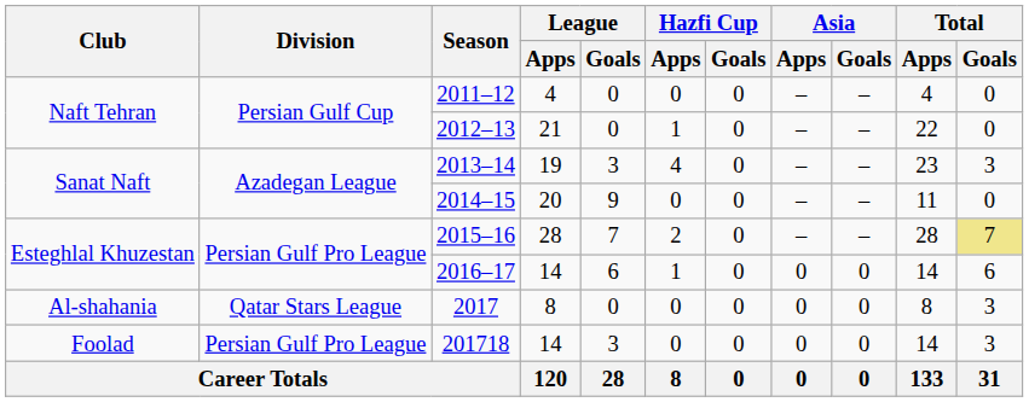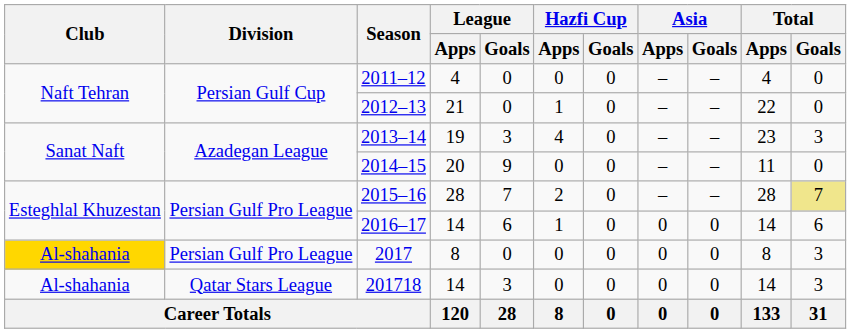 <table class="wikitable" style="text-align: center;">
 <tr>
 <th rowspan="2">Club</th>
 <th rowspan="2">Division</th>
 <th rowspan="2">Season</th>
 <th colspan="2">League</th>
 <th colspan="2"><a href='#'>Hazfi Cup</a></th>
 <th colspan="2"><a href='#'>Asia</a></th>
 <th colspan="2">Total</th>
 </tr>
 <tr>
 <th>Apps</th>
 <th>Goals</th>
 <th>Apps</th>
 <th>Goals</th>
 <th>Apps</th>
 <th>Goals</th>
 <th>Apps</th>
 <th>Goals</th>
 </tr>
 <tr>
 <td rowspan="2"><a href='#'>Naft Tehran</a></td>
 <td rowspan="2"><a href='#'>Persian Gulf Cup</a></td>
 <td><a href='#'>2011–12</a></td>
 <td>4</td>
 <td>0</td>
 <td>0</td>
 <td>0</td>
 <td>–</td>
 <td>–</td>
 <td>4</td>
 <td>0</td>
 </tr>
 <tr>
 <td><a href='#'>2012–13</a></td>
 <td>21</td>
 <td>0</td>
 <td>1</td>
 <td>0</td>
 <td>–</td>
 <td>–</td>
 <td>22</td>
 <td>0</td>
 </tr>
 <tr>
 <td rowspan="2"><a href='#'>Sanat Naft</a></td>
 <td rowspan="2"><a href='#'>Azadegan League</a></td>
 <td><a href='#'>2013–14</a></td>
 <td>19</td>
 <td>3</td>
 <td>4</td>
 <td>0</td>
 <td>–</td>
 <td>–</td>
 <td>23</td>
 <td>3</td>
 </tr>
 <tr>
 <td><a href='#'>2014–15</a></td>
 <td>20</td>
 <td>9</td>
 <td>0</td>
 <td>0</td>
 <td>–</td>
 <td>–</td>
 <td>11</td>
 <td>0</td>
 </tr>
 <tr>
 <td rowspan="2"><a href='#'>Esteghlal Khuzestan</a></td>
 <td rowspan="2"><a href='#'>Persian Gulf Pro League</a></td>
 <td><a href='#'>2015–16</a></td>
 <td>28</td>
 <td>7</td>
 <td>2</td>
 <td>0</td>
 <td>–</td>
 <td>–</td>
 <td>28</td>
 <td style="background: khaki;">7</td>
 </tr>
 <tr>
 <td><a href='#'>2016–17</a></td>
 <td>14</td>
 <td>6</td>
 <td>1</td>
 <td>0</td>
 <td>0</td>
 <td>0</td>
 <td>14</td>
 <td>6</td>
 </tr>
 <tr>
-<td><a href='#'>Al-shahania</a></td>
-<td><a href='#'>Qatar Stars League</a></td>
+<td style="background: gold;"><a href='#'>Al-shahania</a></td>
+<td><a href='#'>Persian Gulf Pro League</a></td>
 <td><a href='#'>2017</a></td>
 <td>8</td>
 <td>0</td>
 <td>0</td>
 <td>0</td>
 <td>0</td>
 <td>0</td>
 <td>8</td>
 <td>3</td>
 </tr>
 <tr>
-<td><a href='#'>Foolad</a></td>
-<td><a href='#'>Persian Gulf Pro League</a></td>
+<td><a href='#'>Al-shahania</a></td>
+<td><a href='#'>Qatar Stars League</a></td>
 <td><a href='#'>201718</a></td>
 <td>14</td>
 <td>3</td>
 <td>0</td>
 <td>0</td>
 <td>0</td>
 <td>0</td>
 <td>14</td>
 <td>3</td>
 </tr>
 <tr>
 <th colspan="3">Career Totals</th>
 <th>120</th>
 <th>28</th>
 <th>8</th>
 <th>0</th>
 <th>0</th>
 <th>0</th>
 <th>133</th>
 <th>31</th>
 </tr>
 </table>
